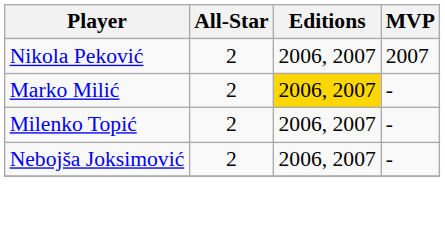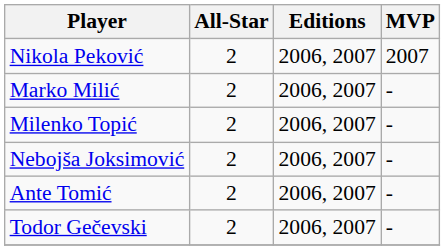 <table class="wikitable sortable">
 <tr>
 <th>Player</th>
 <th>All-Star</th>
 <th>Editions</th>
 <th>MVP</th>
 </tr>
 <tr>
 <td> <a href='#'>Nikola Peković</a></td>
 <td style="text-align:center">2</td>
 <td style="text-align:center">2006, 2007</td>
 <td>2007</td>
 </tr>
 <tr>
 <td> <a href='#'>Marko Milić</a></td>
 <td style="text-align:center">2</td>
-<td style="background: gold; text-align:center">2006, 2007</td>
+<td style="text-align:center">2006, 2007</td>
 <td>-</td>
 </tr>
 <tr>
 <td> <a href='#'>Milenko Topić</a></td>
 <td style="text-align:center">2</td>
 <td style="text-align:center">2006, 2007</td>
 <td>-</td>
 </tr>
 <tr>
 <td> <a href='#'>Nebojša Joksimović</a></td>
 <td style="text-align:center">2</td>
 <td style="text-align:center">2006, 2007</td>
 <td>-</td>
 </tr>
 <tr>
+<td> <a href='#'>Ante Tomić</a></td>
+<td style="text-align:center">2</td>
+<td style="text-align:center">2006, 2007</td>
+<td>-</td>
+</tr>
+<tr>
+<td> <a href='#'>Todor Gečevski</a></td>
+<td style="text-align:center">2</td>
+<td style="text-align:center">2006, 2007</td>
+<td>-</td>
+</tr>
+<tr>
 </tr>
 </table>
